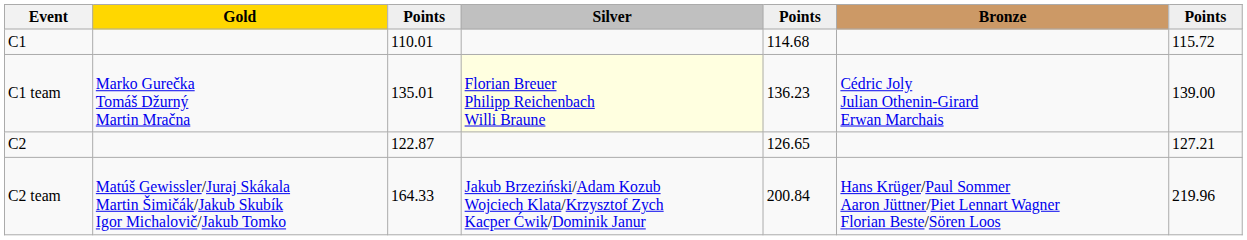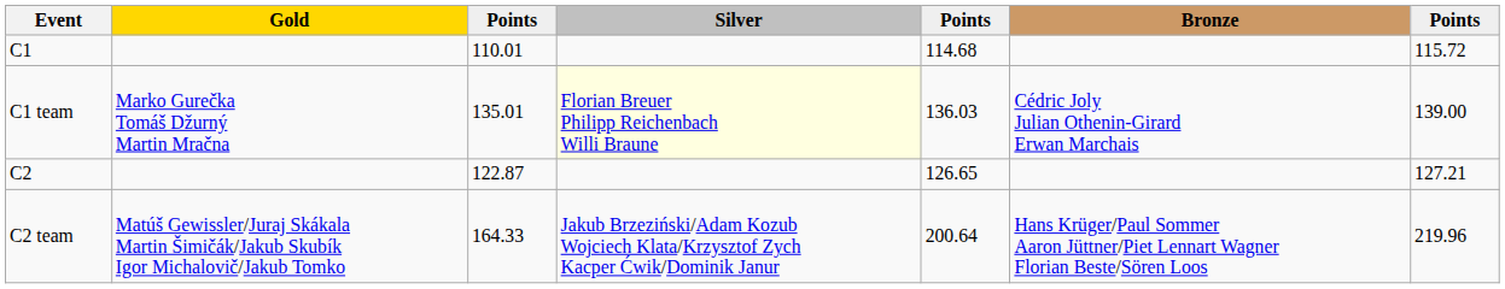 <table class="wikitable" width=100%>
 <tr>
 <th>Event</th>
 <td align=center bgcolor="gold"><strong>Gold</strong></td>
 <td align=center bgcolor="EFEFEF"><strong>Points</strong></td>
 <td align=center bgcolor="silver"><strong>Silver</strong></td>
 <td align=center bgcolor="EFEFEF"><strong>Points</strong></td>
 <td align=center bgcolor="CC9966"><strong>Bronze</strong></td>
 <td align=center bgcolor="EFEFEF"><strong>Points</strong></td>
 </tr>
 <tr>
 <td>C1</td>
 <td></td>
 <td>110.01</td>
 <td></td>
 <td>114.68</td>
 <td></td>
 <td>115.72</td>
 </tr>
 <tr>
 <td>C1 team</td>
 <td><br><a href='#'>Marko Gurečka</a><br><a href='#'>Tomáš Džurný</a><br><a href='#'>Martin Mračna</a></td>
 <td>135.01</td>
 <td style="background: lightyellow;"><br><a href='#'>Florian Breuer</a><br><a href='#'>Philipp Reichenbach</a><br><a href='#'>Willi Braune</a></td>
-<td>136.23</td>
+<td>136.03</td>
 <td><br><a href='#'>Cédric Joly</a><br><a href='#'>Julian Othenin-Girard</a><br><a href='#'>Erwan Marchais</a></td>
 <td>139.00</td>
 </tr>
 <tr>
 <td>C2</td>
 <td></td>
 <td>122.87</td>
 <td></td>
 <td>126.65</td>
 <td></td>
 <td>127.21</td>
 </tr>
 <tr>
 <td>C2 team</td>
 <td><br><a href='#'>Matúš Gewissler</a>/<a href='#'>Juraj Skákala</a><br><a href='#'>Martin Šimičák</a>/<a href='#'>Jakub Skubík</a><br><a href='#'>Igor Michalovič</a>/<a href='#'>Jakub Tomko</a></td>
 <td>164.33</td>
 <td><br><a href='#'>Jakub Brzeziński</a>/<a href='#'>Adam Kozub</a><br><a href='#'>Wojciech Klata</a>/<a href='#'>Krzysztof Zych</a><br><a href='#'>Kacper Ćwik</a>/<a href='#'>Dominik Janur</a></td>
-<td>200.84</td>
+<td>200.64</td>
 <td><br><a href='#'>Hans Krüger</a>/<a href='#'>Paul Sommer</a><br><a href='#'>Aaron Jüttner</a>/<a href='#'>Piet Lennart Wagner</a><br><a href='#'>Florian Beste</a>/<a href='#'>Sören Loos</a></td>
 <td>219.96</td>
 </tr>
 </table>
